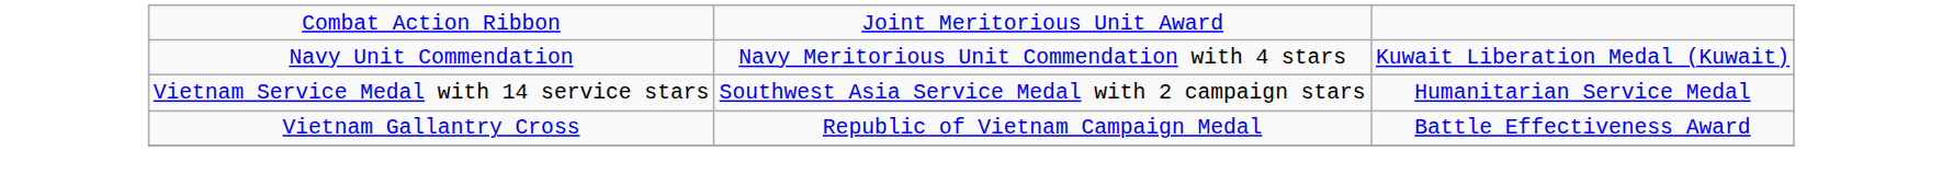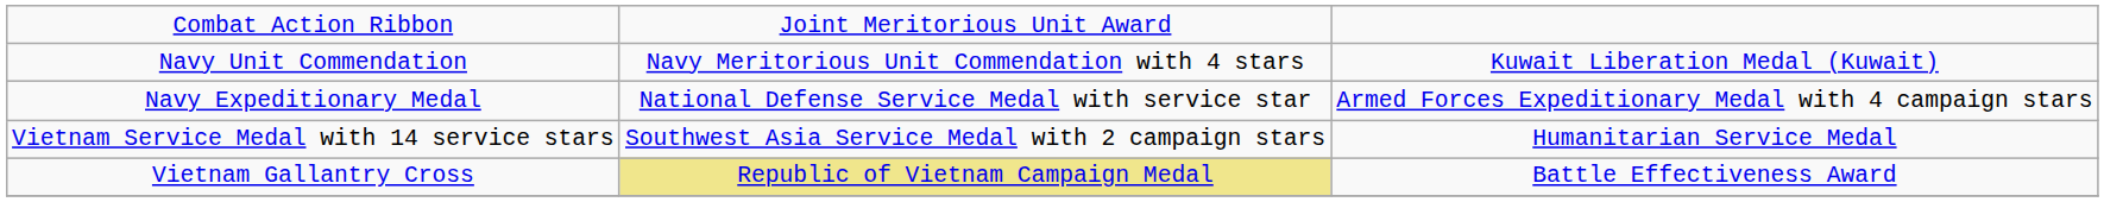 <table class="wikitable" style="text-align:center;margin:auto;">
 <tr>
 <td><a href='#'>Combat Action Ribbon</a></td>
 <td><a href='#'>Joint Meritorious Unit Award</a></td>
 </tr>
 <tr>
 <td><a href='#'>Navy Unit Commendation</a></td>
 <td><a href='#'>Navy Meritorious Unit Commendation</a> with 4 stars</td>
 <td><a href='#'>Kuwait Liberation Medal (Kuwait)</a></td>
 </tr>
 <tr>
+<td><a href='#'>Navy Expeditionary Medal</a></td>
+<td><a href='#'>National Defense Service Medal</a> with service star</td>
+<td><a href='#'>Armed Forces Expeditionary Medal</a> with 4 campaign stars</td>
+</tr>
+<tr>
 <td><a href='#'>Vietnam Service Medal</a> with 14 service stars</td>
 <td><a href='#'>Southwest Asia Service Medal</a> with 2 campaign stars</td>
 <td><a href='#'>Humanitarian Service Medal</a></td>
 </tr>
 <tr>
 <td><a href='#'>Vietnam Gallantry Cross</a></td>
-<td><a href='#'>Republic of Vietnam Campaign Medal</a></td>
+<td style="background: khaki;"><a href='#'>Republic of Vietnam Campaign Medal</a></td>
 <td><a href='#'>Battle Effectiveness Award</a></td>
 </tr>
 <tr>
 </tr>
 </table>
